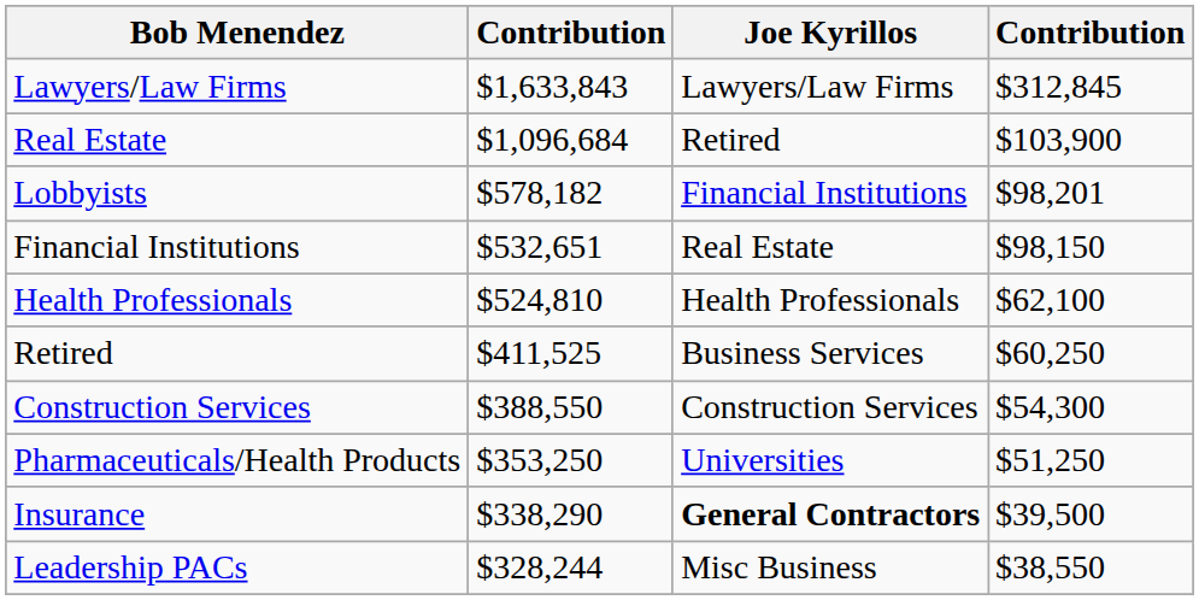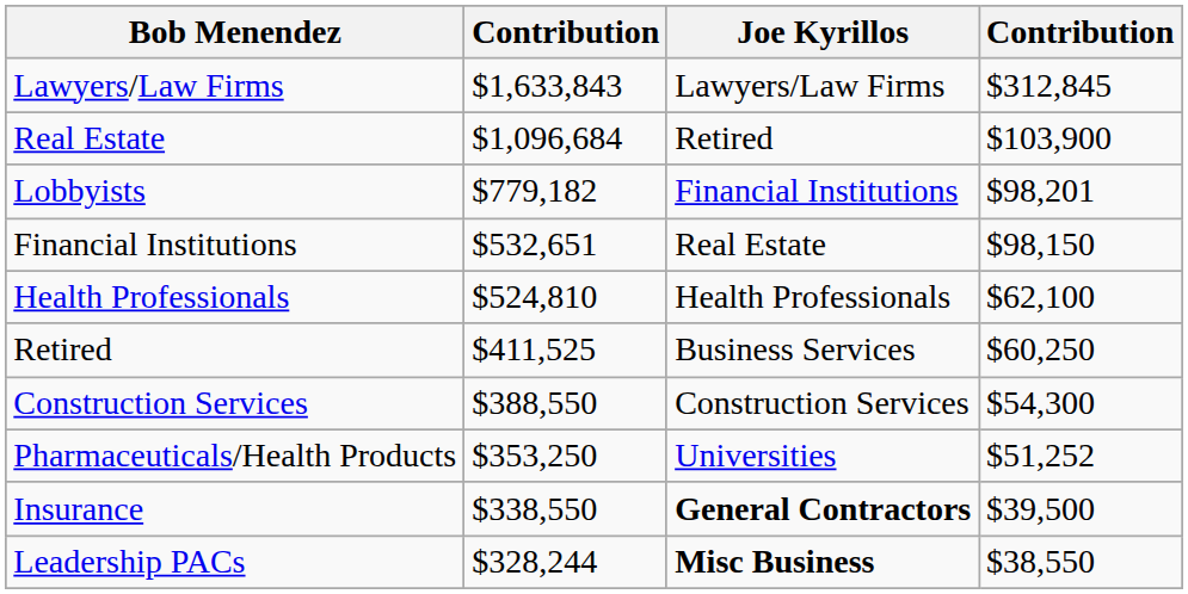 <table class="wikitable sortable">
 <tr>
 <th>Bob Menendez</th>
 <th>Contribution</th>
 <th>Joe Kyrillos</th>
 <th>Contribution</th>
 </tr>
 <tr>
 <td><a href='#'>Lawyers</a>/<a href='#'>Law Firms</a></td>
 <td>$1,633,843</td>
 <td>Lawyers/Law Firms</td>
 <td>$312,845</td>
 </tr>
 <tr>
 <td><a href='#'>Real Estate</a></td>
 <td>$1,096,684</td>
 <td>Retired</td>
 <td>$103,900</td>
 </tr>
 <tr>
 <td><a href='#'>Lobbyists</a></td>
-<td>$578,182</td>
+<td>$779,182</td>
 <td><a href='#'>Financial Institutions</a></td>
 <td>$98,201</td>
 </tr>
 <tr>
 <td>Financial Institutions</td>
 <td>$532,651</td>
 <td>Real Estate</td>
 <td>$98,150</td>
 </tr>
 <tr>
 <td><a href='#'>Health Professionals</a></td>
 <td>$524,810</td>
 <td>Health Professionals</td>
 <td>$62,100</td>
 </tr>
 <tr>
 <td>Retired</td>
 <td>$411,525</td>
 <td>Business Services</td>
 <td>$60,250</td>
 </tr>
 <tr>
 <td><a href='#'>Construction Services</a></td>
 <td>$388,550</td>
 <td>Construction Services</td>
 <td>$54,300</td>
 </tr>
 <tr>
 <td><a href='#'>Pharmaceuticals</a>/Health Products</td>
 <td>$353,250</td>
 <td><a href='#'>Universities</a></td>
-<td>$51,250</td>
+<td>$51,252</td>
 </tr>
 <tr>
 <td><a href='#'>Insurance</a></td>
-<td>$338,290</td>
+<td>$338,550</td>
 <td><strong>General Contractors</strong></td>
 <td>$39,500</td>
 </tr>
 <tr>
 <td><a href='#'>Leadership PACs</a></td>
 <td>$328,244</td>
-<td>Misc Business</td>
+<td><strong>Misc Business</strong></td>
 <td>$38,550</td>
 </tr>
 </table>
